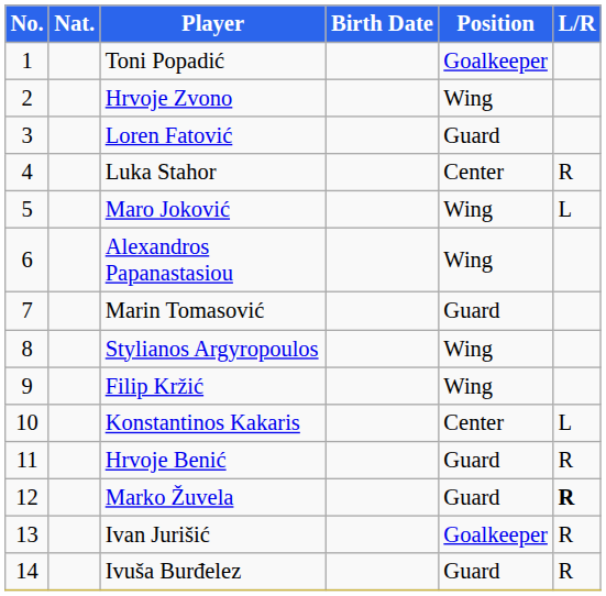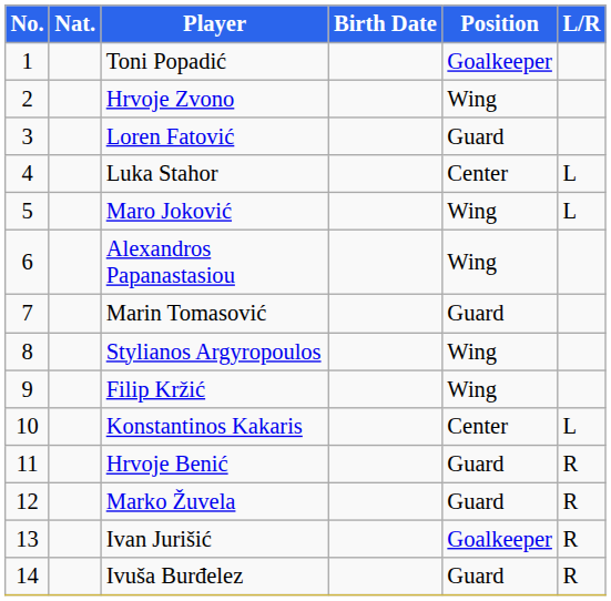 <table class=wikitable bgcolor="#f7f8ff" cellpadding="3" cellspacing="0" border="1" style="font-size: 95%; border: 1px solid #CFB53B; border-collapse: collapse;">
 <tr style="color: #FFFFFF;background:#2B65EC">
 <td align=center><strong>No.</strong></td>
 <td align=center><strong>Nat.</strong></td>
 <td width=145; align=center><strong>Player</strong></td>
 <td align=center><strong>Birth Date</strong></td>
 <td align=center><strong>Position</strong></td>
 <td align=center><strong>L/R</strong></td>
 </tr>
 <tr>
 <td align=center>1</td>
 <td align=center></td>
 <td>Toni Popadić</td>
 <td></td>
 <td><a href='#'>Goalkeeper</a></td>
 <td></td>
 </tr>
 <tr>
 <td align=center>2</td>
 <td align=center></td>
 <td><a href='#'>Hrvoje Zvono</a></td>
 <td></td>
 <td>Wing</td>
 <td></td>
 </tr>
 <tr>
 <td align=center>3</td>
 <td align=center></td>
 <td><a href='#'>Loren Fatović</a></td>
 <td></td>
 <td>Guard</td>
 <td></td>
 </tr>
 <tr>
 <td align=center>4</td>
 <td align=center></td>
 <td>Luka Stahor</td>
 <td></td>
 <td>Center</td>
-<td>R</td>
+<td>L</td>
 </tr>
 <tr>
 <td align=center>5</td>
 <td align=center></td>
 <td><a href='#'>Maro Joković</a></td>
 <td></td>
 <td>Wing</td>
 <td>L</td>
 </tr>
 <tr>
 <td align=center>6</td>
 <td align=center></td>
 <td><a href='#'>Alexandros Papanastasiou</a></td>
 <td></td>
 <td>Wing</td>
 <td></td>
 </tr>
 <tr>
 <td align=center>7</td>
 <td align=center></td>
 <td>Marin Tomasović</td>
 <td></td>
 <td>Guard</td>
 <td></td>
 </tr>
 <tr>
 <td align=center>8</td>
 <td align=center></td>
 <td><a href='#'>Stylianos Argyropoulos</a></td>
 <td></td>
 <td>Wing</td>
 <td></td>
 </tr>
 <tr>
 <td align=center>9</td>
 <td align=center></td>
 <td><a href='#'>Filip Kržić</a></td>
 <td></td>
 <td>Wing</td>
 <td></td>
 </tr>
 <tr>
 <td align=center>10</td>
 <td align=center></td>
 <td><a href='#'>Konstantinos Kakaris</a></td>
 <td></td>
 <td>Center</td>
 <td>L</td>
 </tr>
 <tr>
 <td align=center>11</td>
 <td align=center></td>
 <td><a href='#'>Hrvoje Benić</a></td>
 <td></td>
 <td>Guard</td>
 <td>R</td>
 </tr>
 <tr>
 <td align=center>12</td>
 <td align=center></td>
 <td><a href='#'>Marko Žuvela</a></td>
 <td></td>
 <td>Guard</td>
-<td><strong>R</strong></td>
+<td>R</td>
 </tr>
 <tr>
 <td align=center>13</td>
 <td align=center></td>
 <td>Ivan Jurišić</td>
 <td></td>
 <td><a href='#'>Goalkeeper</a></td>
 <td>R</td>
 </tr>
 <tr>
 <td align=center>14</td>
 <td align=center></td>
 <td>Ivuša Burđelez</td>
 <td></td>
 <td>Guard</td>
 <td>R</td>
 </tr>
 <tr>
 </tr>
 </table>
